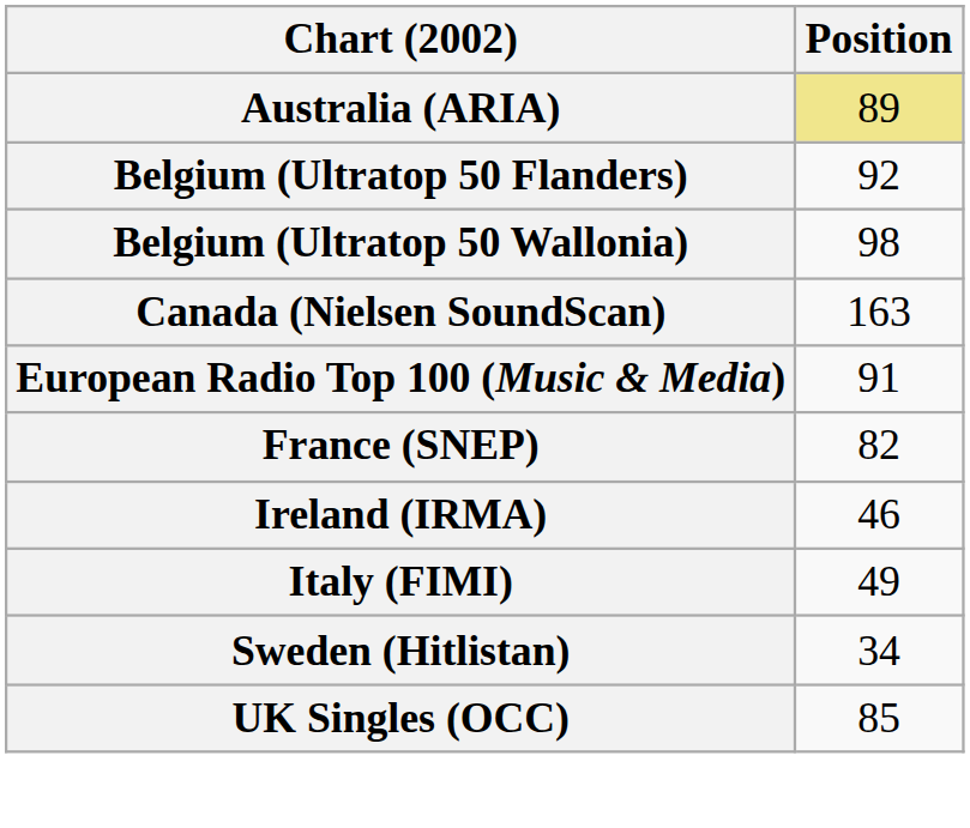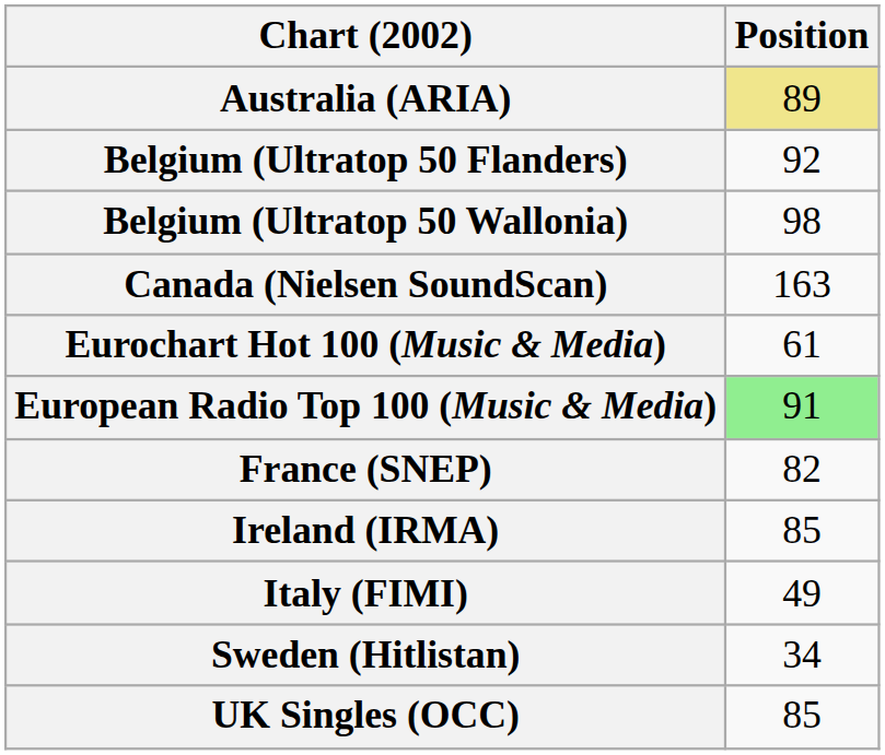 <table class="wikitable sortable plainrowheaders" style="text-align:center">
 <tr>
 <th scope="col">Chart (2002)</th>
 <th scope="col">Position</th>
 </tr>
 <tr>
 <th scope="row">Australia (ARIA)</th>
 <td style="background: khaki;">89</td>
 </tr>
 <tr>
 <th scope="row">Belgium (Ultratop 50 Flanders)</th>
 <td>92</td>
 </tr>
 <tr>
 <th scope="row">Belgium (Ultratop 50 Wallonia)</th>
 <td>98</td>
 </tr>
 <tr>
 <th scope="row">Canada (Nielsen SoundScan)</th>
 <td>163</td>
 </tr>
 <tr>
+<th scope="row">Eurochart Hot 100 (<em>Music & Media</em>)</th>
+<td>61</td>
+</tr>
+<tr>
 <th scope="row">European Radio Top 100 (<em>Music & Media</em>)</th>
-<td>91</td>
+<td style="background: lightgreen;">91</td>
 </tr>
 <tr>
 <th scope="row">France (SNEP)</th>
 <td>82</td>
 </tr>
 <tr>
 <th scope="row">Ireland (IRMA)</th>
-<td>46</td>
+<td>85</td>
 </tr>
 <tr>
 <th scope="row">Italy (FIMI)</th>
 <td>49</td>
 </tr>
 <tr>
 <th scope="row">Sweden (Hitlistan)</th>
 <td>34</td>
 </tr>
 <tr>
 <th scope="row">UK Singles (OCC)</th>
 <td>85</td>
 </tr>
 </table>
